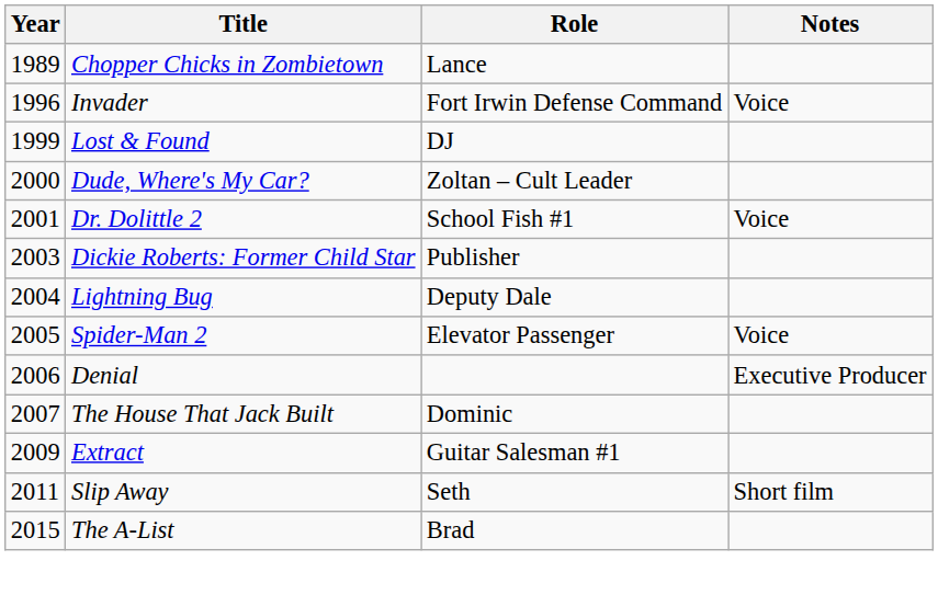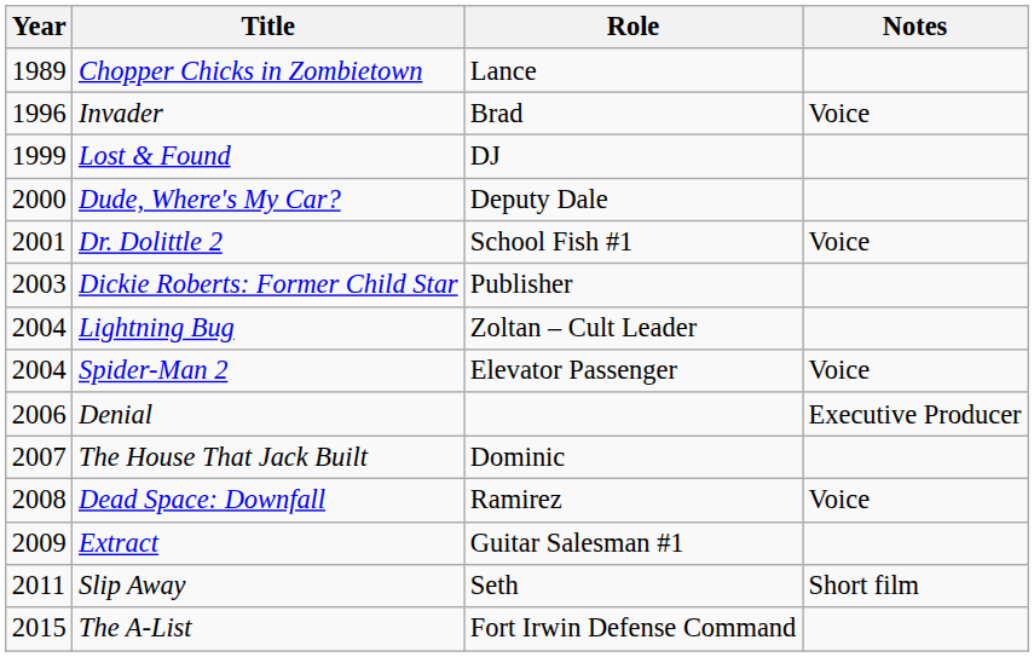 <table class="wikitable sortable">
 <tr>
 <th>Year</th>
 <th>Title</th>
 <th>Role</th>
 <th class="unsortable">Notes</th>
 </tr>
 <tr>
 <td>1989</td>
 <td><em><a href='#'>Chopper Chicks in Zombietown</a></em></td>
 <td>Lance</td>
 <td></td>
 </tr>
 <tr>
 <td>1996</td>
 <td><em>Invader</em></td>
-<td>Fort Irwin Defense Command</td>
+<td>Brad</td>
 <td>Voice</td>
 </tr>
 <tr>
 <td>1999</td>
 <td><em><a href='#'>Lost & Found</a></em></td>
 <td>DJ</td>
 <td></td>
 </tr>
 <tr>
 <td>2000</td>
 <td><em><a href='#'>Dude, Where's My Car?</a></em></td>
-<td>Zoltan – Cult Leader</td>
+<td>Deputy Dale</td>
 <td></td>
 </tr>
 <tr>
 <td>2001</td>
 <td><em><a href='#'>Dr. Dolittle 2</a></em></td>
 <td>School Fish #1</td>
 <td>Voice</td>
 </tr>
 <tr>
 <td>2003</td>
 <td><em><a href='#'>Dickie Roberts: Former Child Star</a></em></td>
 <td>Publisher</td>
 <td></td>
 </tr>
 <tr>
 <td>2004</td>
 <td><em><a href='#'>Lightning Bug</a></em></td>
-<td>Deputy Dale</td>
+<td>Zoltan – Cult Leader</td>
 <td></td>
 </tr>
 <tr>
-<td>2005</td>
+<td>2004</td>
 <td><em><a href='#'>Spider-Man 2</a></em></td>
 <td>Elevator Passenger</td>
 <td>Voice</td>
 </tr>
 <tr>
 <td>2006</td>
 <td><em>Denial</em></td>
 <td></td>
 <td>Executive Producer</td>
 </tr>
 <tr>
 <td>2007</td>
 <td><em>The House That Jack Built</em></td>
 <td>Dominic</td>
 <td></td>
 </tr>
 <tr>
+<td>2008</td>
+<td><em><a href='#'>Dead Space: Downfall</a></em></td>
+<td>Ramirez</td>
+<td>Voice</td>
+</tr>
+<tr>
 <td>2009</td>
 <td><em><a href='#'>Extract</a></em></td>
 <td>Guitar Salesman #1</td>
 <td></td>
 </tr>
 <tr>
 <td>2011</td>
 <td><em>Slip Away</em></td>
 <td>Seth</td>
 <td>Short film</td>
 </tr>
 <tr>
 <td>2015</td>
 <td><em>The A-List</em></td>
-<td>Brad</td>
+<td>Fort Irwin Defense Command</td>
 <td></td>
 </tr>
 </table>
